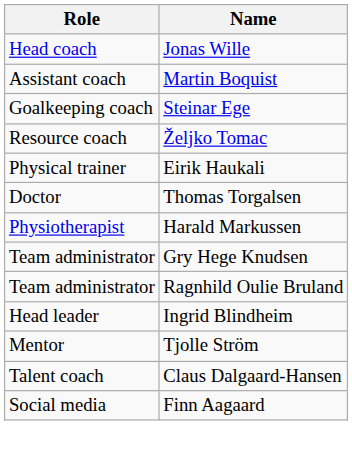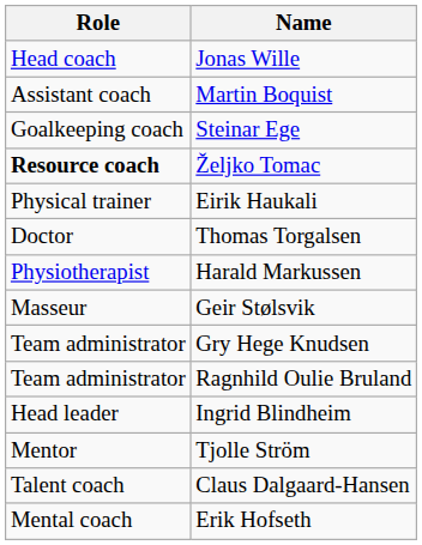 <table class="wikitable">
 <tr>
 <th>Role</th>
 <th>Name</th>
 </tr>
 <tr>
 <td><a href='#'>Head coach</a></td>
 <td> <a href='#'>Jonas Wille</a></td>
 </tr>
 <tr>
 <td>Assistant coach</td>
 <td> <a href='#'>Martin Boquist</a></td>
 </tr>
 <tr>
 <td>Goalkeeping coach</td>
 <td> <a href='#'>Steinar Ege</a></td>
 </tr>
 <tr>
-<td>Resource coach</td>
+<td><strong>Resource coach</strong></td>
 <td> <a href='#'>Željko Tomac</a></td>
 </tr>
 <tr>
 <td>Physical trainer</td>
 <td> Eirik Haukali</td>
 </tr>
 <tr>
 <td>Doctor</td>
 <td> Thomas Torgalsen</td>
 </tr>
 <tr>
 <td><a href='#'>Physiotherapist</a></td>
 <td> Harald Markussen</td>
+</tr>
+<tr>
+<td>Masseur</td>
+<td> Geir Stølsvik</td>
 </tr>
 <tr>
 <td>Team administrator</td>
 <td> Gry Hege Knudsen</td>
 </tr>
 <tr>
 <td>Team administrator</td>
 <td> Ragnhild Oulie Bruland</td>
 </tr>
 <tr>
 <td>Head leader</td>
 <td> Ingrid Blindheim</td>
 </tr>
 <tr>
 <td>Mentor</td>
 <td> Tjolle Ström</td>
 </tr>
 <tr>
 <td>Talent coach</td>
 <td> Claus Dalgaard-Hansen</td>
 </tr>
 <tr>
-<td>Social media</td>
-<td> Finn Aagaard</td>
+<td>Mental coach</td>
+<td> Erik Hofseth</td>
 </tr>
 </table>
